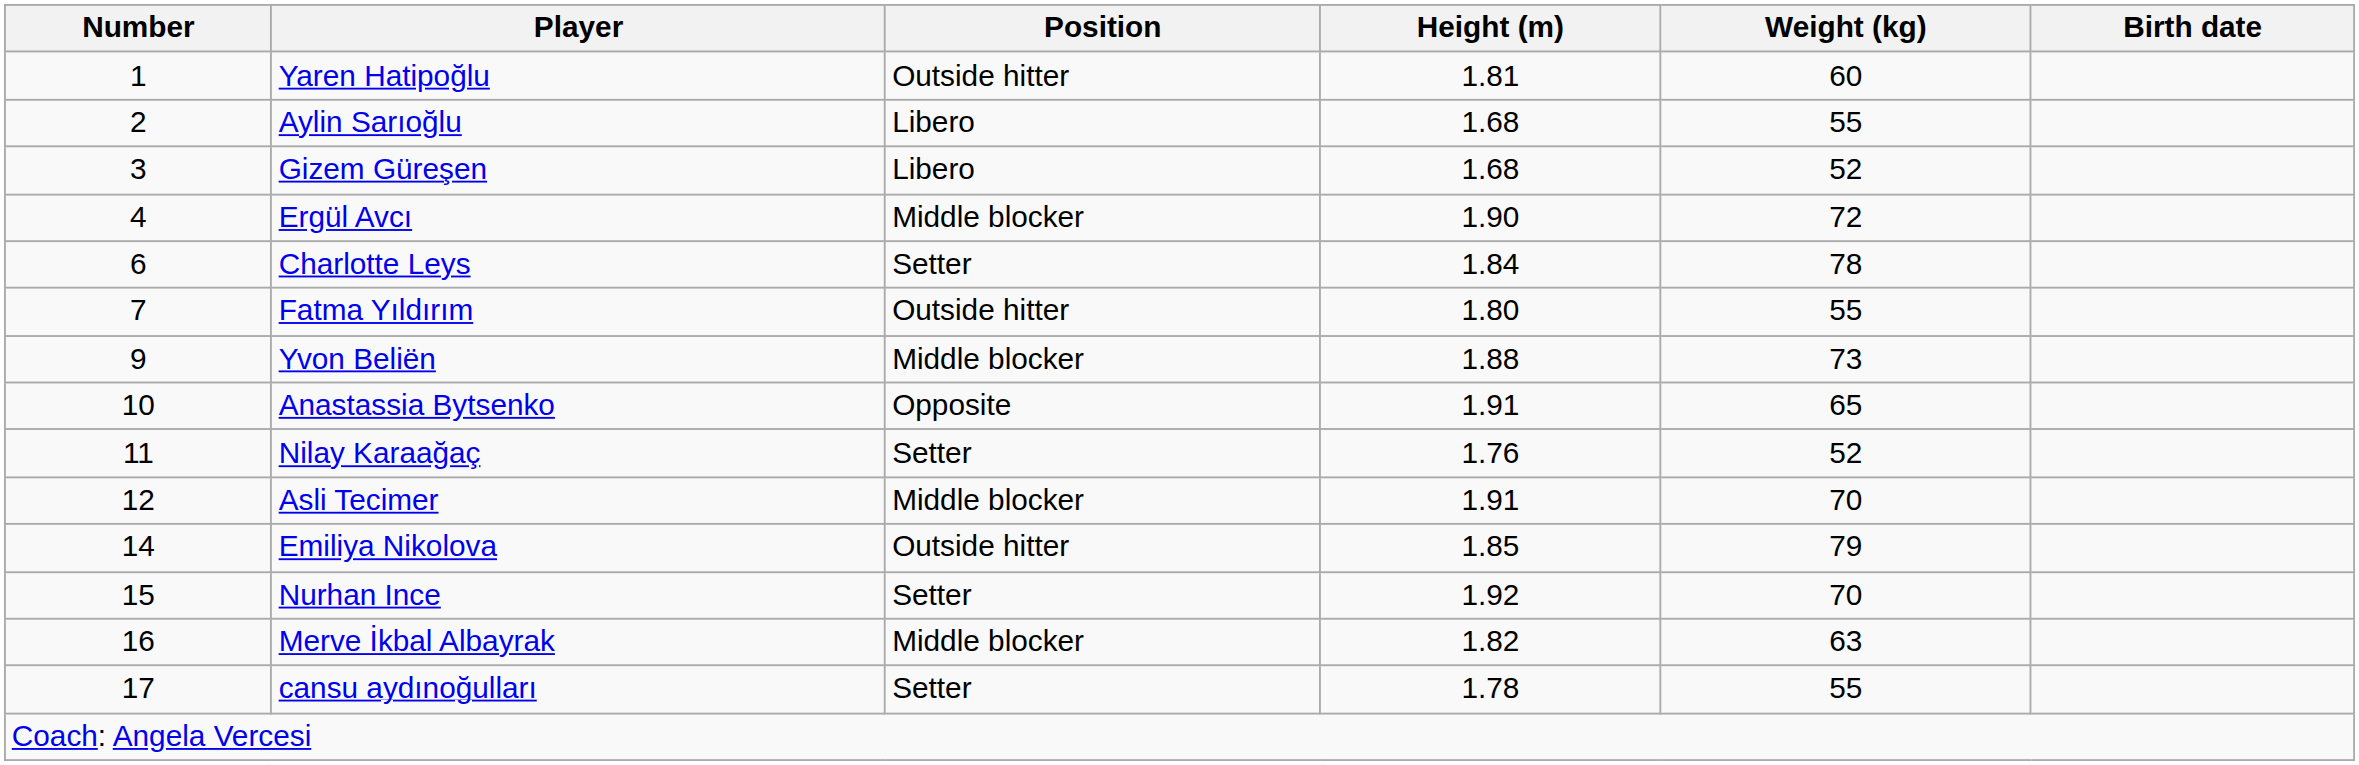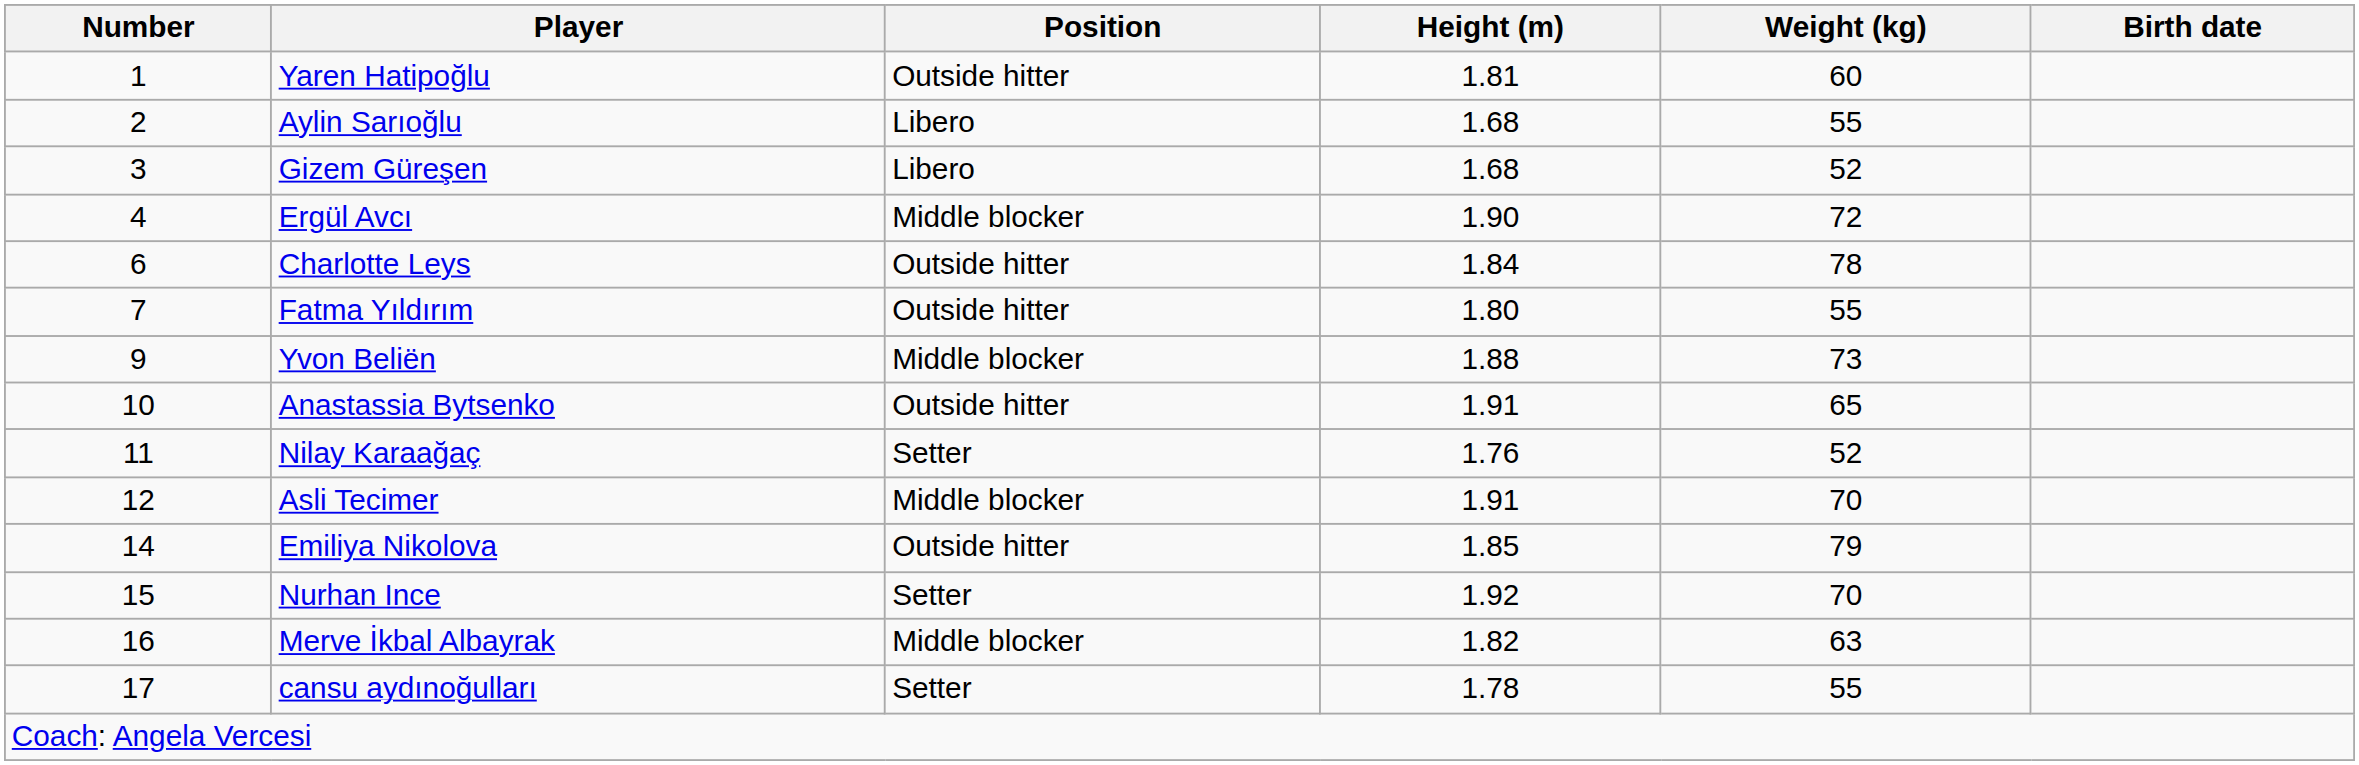 <table class="wikitable" style="width:100%;">
 <tr>
 <th>Number</th>
 <th>Player</th>
 <th>Position</th>
 <th>Height (m)</th>
 <th>Weight (kg)</th>
 <th>Birth date</th>
 </tr>
 <tr>
 <td align=center>1</td>
 <td> <a href='#'>Yaren Hatipoğlu</a></td>
 <td>Outside hitter</td>
 <td align=center>1.81</td>
 <td align=center>60</td>
 <td></td>
 </tr>
 <tr>
 <td align=center>2</td>
 <td> <a href='#'>Aylin Sarıoğlu</a></td>
 <td>Libero</td>
 <td align=center>1.68</td>
 <td align=center>55</td>
 <td></td>
 </tr>
 <tr>
 <td align=center>3</td>
 <td> <a href='#'>Gizem Güreşen</a></td>
 <td>Libero</td>
 <td align=center>1.68</td>
 <td align=center>52</td>
 <td></td>
 </tr>
 <tr>
 <td align=center>4</td>
 <td> <a href='#'>Ergül Avcı</a></td>
 <td>Middle blocker</td>
 <td align=center>1.90</td>
 <td align=center>72</td>
 <td></td>
 </tr>
 <tr>
 <td align=center>6</td>
 <td> <a href='#'>Charlotte Leys</a></td>
-<td>Setter</td>
+<td>Outside hitter</td>
 <td align=center>1.84</td>
 <td align=center>78</td>
 <td></td>
 </tr>
 <tr>
 <td align=center>7</td>
 <td> <a href='#'>Fatma Yıldırım</a></td>
 <td>Outside hitter</td>
 <td align=center>1.80</td>
 <td align=center>55</td>
 <td></td>
 </tr>
 <tr>
 <td align=center>9</td>
 <td> <a href='#'>Yvon Beliën</a></td>
 <td>Middle blocker</td>
 <td align=center>1.88</td>
 <td align=center>73</td>
 <td></td>
 </tr>
 <tr>
 <td align=center>10</td>
 <td> <a href='#'>Anastassia Bytsenko</a></td>
-<td>Opposite</td>
+<td>Outside hitter</td>
 <td align=center>1.91</td>
 <td align=center>65</td>
 <td></td>
 </tr>
 <tr>
 <td align=center>11</td>
 <td> <a href='#'>Nilay Karaağaç</a></td>
 <td>Setter</td>
 <td align=center>1.76</td>
 <td align=center>52</td>
 <td></td>
 </tr>
 <tr>
 <td align=center>12</td>
 <td> <a href='#'>Asli Tecimer</a></td>
 <td>Middle blocker</td>
 <td align=center>1.91</td>
 <td align=center>70</td>
 <td></td>
 </tr>
 <tr>
 <td align=center>14</td>
 <td> <a href='#'>Emiliya Nikolova</a></td>
 <td>Outside hitter</td>
 <td align=center>1.85</td>
 <td align=center>79</td>
 <td></td>
 </tr>
 <tr>
 <td align=center>15</td>
 <td> <a href='#'>Nurhan Ince</a></td>
 <td>Setter</td>
 <td align=center>1.92</td>
 <td align=center>70</td>
 <td></td>
 </tr>
 <tr>
 <td align=center>16</td>
 <td> <a href='#'>Merve İkbal Albayrak</a></td>
 <td>Middle blocker</td>
 <td align=center>1.82</td>
 <td align=center>63</td>
 <td></td>
 </tr>
 <tr>
 <td align=center>17</td>
 <td> <a href='#'>cansu aydınoğulları</a></td>
 <td>Setter</td>
 <td align=center>1.78</td>
 <td align=center>55</td>
 <td></td>
 </tr>
 <tr>
 <td colspan=6><a href='#'>Coach</a>:  <a href='#'>Angela Vercesi</a></td>
 </tr>
 </table>
